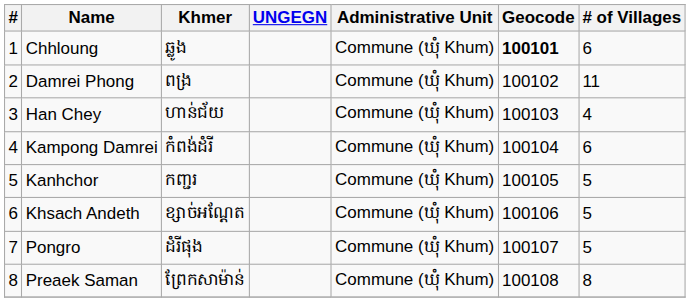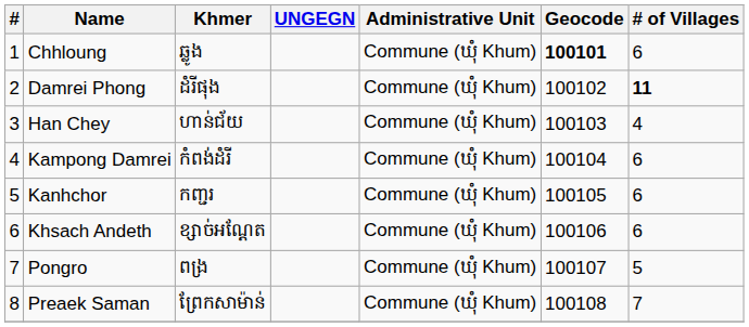 <table class="wikitable sortable">
 <tr>
 <th>#</th>
 <th>Name</th>
 <th>Khmer</th>
 <th><a href='#'>UNGEGN</a></th>
 <th>Administrative Unit</th>
 <th>Geocode</th>
 <th># of Villages</th>
 </tr>
 <tr>
 <td>1</td>
 <td>Chhloung</td>
 <td>ឆ្លូង</td>
 <td></td>
 <td>Commune (ឃុំ Khum)</td>
 <td><strong>100101</strong></td>
 <td>6</td>
 </tr>
 <tr>
 <td>2</td>
 <td>Damrei Phong</td>
-<td>ពង្រ</td>
+<td>ដំរីផុង</td>
 <td></td>
 <td>Commune (ឃុំ Khum)</td>
 <td>100102</td>
-<td>11</td>
+<td><strong>11</strong></td>
 </tr>
 <tr>
 <td>3</td>
 <td>Han Chey</td>
 <td>ហាន់ជ័យ</td>
 <td></td>
 <td>Commune (ឃុំ Khum)</td>
 <td>100103</td>
 <td>4</td>
 </tr>
 <tr>
 <td>4</td>
 <td>Kampong Damrei</td>
 <td>កំពង់ដំរី</td>
 <td></td>
 <td>Commune (ឃុំ Khum)</td>
 <td>100104</td>
 <td>6</td>
 </tr>
 <tr>
 <td>5</td>
 <td>Kanhchor</td>
 <td>កញ្ជរ</td>
 <td></td>
 <td>Commune (ឃុំ Khum)</td>
 <td>100105</td>
-<td>5</td>
+<td>6</td>
 </tr>
 <tr>
 <td>6</td>
 <td>Khsach Andeth</td>
 <td>ខ្សាច់អណ្ដែត</td>
 <td></td>
 <td>Commune (ឃុំ Khum)</td>
 <td>100106</td>
-<td>5</td>
+<td>6</td>
 </tr>
 <tr>
 <td>7</td>
 <td>Pongro</td>
-<td>ដំរីផុង</td>
+<td>ពង្រ</td>
 <td></td>
 <td>Commune (ឃុំ Khum)</td>
 <td>100107</td>
 <td>5</td>
 </tr>
 <tr>
 <td>8</td>
 <td>Preaek Saman</td>
 <td>ព្រែកសាម៉ាន់</td>
 <td></td>
 <td>Commune (ឃុំ Khum)</td>
 <td>100108</td>
-<td>8</td>
+<td>7</td>
 </tr>
 <tr>
 </tr>
 </table>
